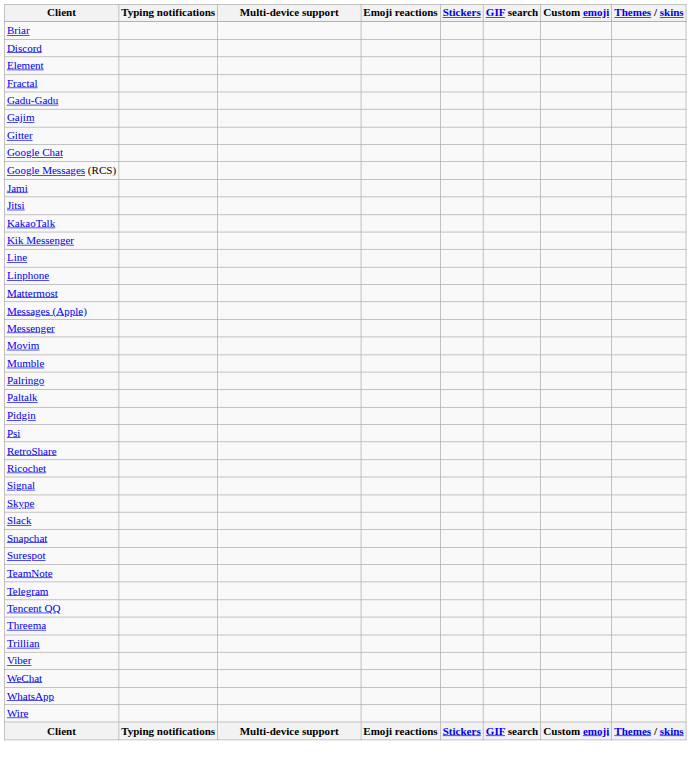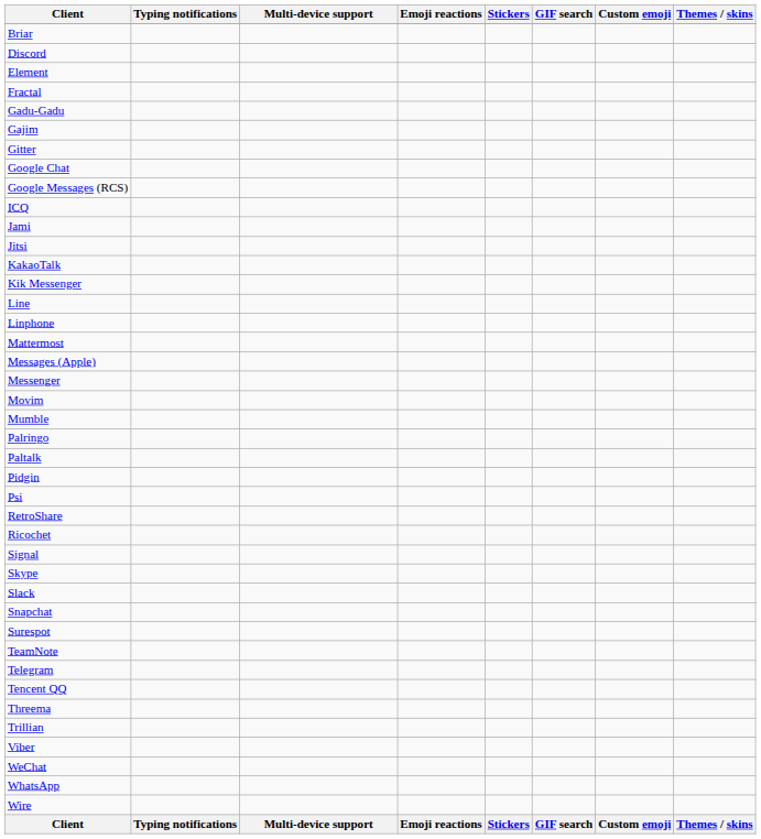 <table class="wikitable sortable sort-under sticky-header">
 <tr>
 <th>Client</th>
 <th>Typing notifications</th>
 <th scope="col" style="width: 200px;">Multi-device support</th>
 <th>Emoji reactions</th>
 <th><a href='#'>Stickers</a></th>
 <th><a href='#'>GIF</a> search</th>
 <th>Custom <a href='#'>emoji</a></th>
 <th><a href='#'>Themes</a> / <a href='#'>skins</a></th>
 </tr>
 <tr>
 </tr>
 <tr>
 <td><a href='#'>Briar</a></td>
 <td></td>
 <td></td>
 <td></td>
 <td></td>
 <td></td>
 <td></td>
 <td></td>
 </tr>
 <tr>
 <td><a href='#'>Discord</a></td>
 <td></td>
 <td></td>
 <td></td>
 <td></td>
 <td></td>
 <td></td>
 <td></td>
 </tr>
 <tr>
 <td><a href='#'>Element</a></td>
 <td></td>
 <td></td>
 <td></td>
 <td></td>
 <td></td>
 <td></td>
 <td></td>
 </tr>
 <tr>
 <td><a href='#'>Fractal</a></td>
 <td></td>
 <td></td>
 <td></td>
 <td></td>
 <td></td>
 <td></td>
 <td></td>
 </tr>
 <tr>
 <td><a href='#'>Gadu-Gadu</a></td>
 <td></td>
 <td></td>
 <td></td>
 <td></td>
 <td></td>
 <td></td>
 <td></td>
 </tr>
 <tr>
 <td><a href='#'>Gajim</a></td>
 <td></td>
 <td></td>
 <td></td>
 <td></td>
 <td></td>
 <td></td>
 <td></td>
 </tr>
 <tr>
 <td><a href='#'>Gitter</a></td>
 <td></td>
 <td></td>
 <td></td>
 <td></td>
 <td></td>
 <td></td>
 <td></td>
 </tr>
 <tr>
 <td><a href='#'>Google Chat</a></td>
 <td></td>
 <td></td>
 <td></td>
 <td></td>
 <td></td>
 <td></td>
 <td></td>
 </tr>
 <tr>
 <td><a href='#'>Google Messages</a> (RCS)</td>
+<td></td>
+<td></td>
+<td></td>
+<td></td>
+<td></td>
+<td></td>
+<td></td>
+</tr>
+<tr>
+<td><a href='#'>ICQ</a></td>
 <td></td>
 <td></td>
 <td></td>
 <td></td>
 <td></td>
 <td></td>
 <td></td>
 </tr>
 <tr>
 <td><a href='#'>Jami</a></td>
 <td></td>
 <td></td>
 <td></td>
 <td></td>
 <td></td>
 <td></td>
 <td></td>
 </tr>
 <tr>
 <td><a href='#'>Jitsi</a></td>
 <td></td>
 <td></td>
 <td></td>
 <td></td>
 <td></td>
 <td></td>
 <td></td>
 </tr>
 <tr>
 <td><a href='#'>KakaoTalk</a></td>
 <td></td>
 <td></td>
 <td></td>
 <td></td>
 <td></td>
 <td></td>
 <td></td>
 </tr>
 <tr>
 <td><a href='#'>Kik Messenger</a></td>
 <td></td>
 <td></td>
 <td></td>
 <td></td>
 <td></td>
 <td></td>
 <td></td>
 </tr>
 <tr>
 <td><a href='#'>Line</a></td>
 <td></td>
 <td></td>
 <td></td>
 <td></td>
 <td></td>
 <td></td>
 <td></td>
 </tr>
 <tr>
 <td><a href='#'>Linphone</a></td>
 <td></td>
 <td></td>
 <td></td>
 <td></td>
 <td></td>
 <td></td>
 <td></td>
 </tr>
 <tr>
 <td><a href='#'>Mattermost</a></td>
 <td></td>
 <td></td>
 <td></td>
 <td></td>
 <td></td>
 <td></td>
 <td></td>
 </tr>
 <tr>
 <td><a href='#'>Messages (Apple)</a></td>
 <td></td>
 <td></td>
 <td></td>
 <td></td>
 <td></td>
 <td></td>
 <td></td>
 </tr>
 <tr>
 <td><a href='#'>Messenger</a></td>
 <td></td>
 <td></td>
 <td></td>
 <td></td>
 <td></td>
 <td></td>
 <td></td>
 </tr>
 <tr>
 <td><a href='#'>Movim</a></td>
 <td></td>
 <td></td>
 <td></td>
 <td></td>
 <td></td>
 <td></td>
 <td></td>
 </tr>
 <tr>
 <td><a href='#'>Mumble</a></td>
 <td></td>
 <td></td>
 <td></td>
 <td></td>
 <td></td>
 <td></td>
 <td></td>
 </tr>
 <tr>
 <td><a href='#'>Palringo</a></td>
 <td></td>
 <td></td>
 <td></td>
 <td></td>
 <td></td>
 <td></td>
 <td></td>
 </tr>
 <tr>
 <td><a href='#'>Paltalk</a></td>
 <td></td>
 <td></td>
 <td></td>
 <td></td>
 <td></td>
 <td></td>
 <td></td>
 </tr>
 <tr>
 <td><a href='#'>Pidgin</a></td>
 <td></td>
 <td></td>
 <td></td>
 <td></td>
 <td></td>
 <td></td>
 <td></td>
 </tr>
 <tr>
 <td><a href='#'>Psi</a></td>
 <td></td>
 <td></td>
 <td></td>
 <td></td>
 <td></td>
 <td></td>
 <td></td>
 </tr>
 <tr>
 <td><a href='#'>RetroShare</a></td>
 <td></td>
 <td></td>
 <td></td>
 <td></td>
 <td></td>
 <td></td>
 <td></td>
 </tr>
 <tr>
 <td><a href='#'>Ricochet</a></td>
 <td></td>
 <td></td>
 <td></td>
 <td></td>
 <td></td>
 <td></td>
 <td></td>
 </tr>
 <tr>
 <td><a href='#'>Signal</a></td>
 <td></td>
 <td></td>
 <td></td>
 <td></td>
 <td></td>
 <td></td>
 <td></td>
 </tr>
 <tr>
 <td><a href='#'>Skype</a></td>
 <td></td>
 <td></td>
 <td></td>
 <td></td>
 <td></td>
 <td></td>
 <td></td>
 </tr>
 <tr>
 <td><a href='#'>Slack</a></td>
 <td></td>
 <td></td>
 <td></td>
 <td></td>
 <td></td>
 <td></td>
 <td></td>
 </tr>
 <tr>
 <td><a href='#'>Snapchat</a></td>
 <td></td>
 <td></td>
 <td></td>
 <td></td>
 <td></td>
 <td></td>
 <td></td>
 </tr>
 <tr>
 <td><a href='#'>Surespot</a></td>
 <td></td>
 <td></td>
 <td></td>
 <td></td>
 <td></td>
 <td></td>
 <td></td>
 </tr>
 <tr>
 <td><a href='#'>TeamNote</a></td>
 <td></td>
 <td></td>
 <td></td>
 <td></td>
 <td></td>
 <td></td>
 <td></td>
 </tr>
 <tr>
 <td><a href='#'>Telegram</a></td>
 <td></td>
 <td></td>
 <td></td>
 <td></td>
 <td></td>
 <td></td>
 <td></td>
 </tr>
 <tr>
 <td><a href='#'>Tencent QQ</a></td>
 <td></td>
 <td></td>
 <td></td>
 <td></td>
 <td></td>
 <td></td>
 <td></td>
 </tr>
 <tr>
 <td><a href='#'>Threema</a></td>
 <td></td>
 <td></td>
 <td></td>
 <td></td>
 <td></td>
 <td></td>
 <td></td>
 </tr>
 <tr>
 <td><a href='#'>Trillian</a></td>
 <td></td>
 <td></td>
 <td></td>
 <td></td>
 <td></td>
 <td></td>
 <td></td>
 </tr>
 <tr>
 <td><a href='#'>Viber</a></td>
 <td></td>
 <td></td>
 <td></td>
 <td></td>
 <td></td>
 <td></td>
 <td></td>
 </tr>
 <tr>
 <td><a href='#'>WeChat</a></td>
 <td></td>
 <td></td>
 <td></td>
 <td></td>
 <td></td>
 <td></td>
 <td></td>
 </tr>
 <tr>
 <td><a href='#'>WhatsApp</a></td>
 <td></td>
 <td></td>
 <td></td>
 <td></td>
 <td></td>
 <td></td>
 <td></td>
 </tr>
 <tr>
 <td><a href='#'>Wire</a></td>
 <td></td>
 <td></td>
 <td></td>
 <td></td>
 <td></td>
 <td></td>
 <td></td>
 </tr>
 <tr>
 <th>Client</th>
 <th>Typing notifications</th>
 <th scope="col" style="width: 200px;">Multi-device support</th>
 <th>Emoji reactions</th>
 <th><a href='#'>Stickers</a></th>
 <th><a href='#'>GIF</a> search</th>
 <th>Custom <a href='#'>emoji</a></th>
 <th><a href='#'>Themes</a> / <a href='#'>skins</a></th>
 </tr>
 </table>
